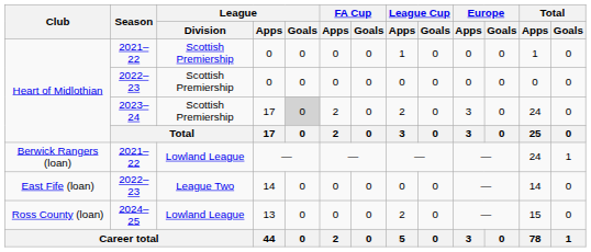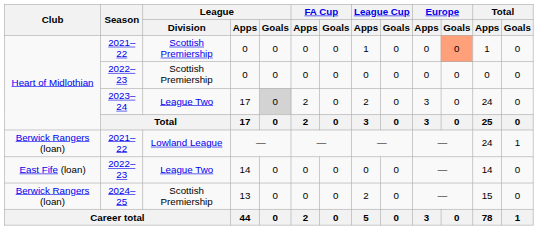 <table class="wikitable" style="text-align: center">
 <tr>
 <th rowspan="2">Club</th>
 <th rowspan="2">Season</th>
 <th colspan="3">League</th>
 <th colspan="2"><a href='#'>FA Cup</a></th>
 <th colspan="2"><a href='#'>League Cup</a></th>
 <th colspan="2"><a href='#'>Europe</a></th>
 <th colspan="2">Total</th>
 </tr>
 <tr>
 <th>Division</th>
 <th>Apps</th>
 <th>Goals</th>
 <th>Apps</th>
 <th>Goals</th>
 <th>Apps</th>
 <th>Goals</th>
 <th>Apps</th>
 <th>Goals</th>
 <th>Apps</th>
 <th>Goals</th>
 </tr>
 <tr>
 <td rowspan="4"><a href='#'>Heart of Midlothian</a></td>
 <td><a href='#'>2021–22</a></td>
 <td><a href='#'>Scottish Premiership</a></td>
 <td>0</td>
 <td>0</td>
 <td>0</td>
 <td>0</td>
 <td>1</td>
 <td>0</td>
 <td>0</td>
-<td>0</td>
+<td style="background: lightsalmon;">0</td>
 <td>1</td>
 <td>0</td>
 </tr>
 <tr>
 <td><a href='#'>2022–23</a></td>
 <td>Scottish Premiership</td>
 <td>0</td>
 <td>0</td>
 <td>0</td>
 <td>0</td>
 <td>0</td>
 <td>0</td>
 <td>0</td>
 <td>0</td>
 <td>0</td>
 <td>0</td>
 </tr>
 <tr>
 <td><a href='#'>2023–24</a></td>
-<td>Scottish Premiership</td>
+<td><a href='#'>League Two</a></td>
 <td>17</td>
 <td style="background: lightgrey;">0</td>
 <td>2</td>
 <td>0</td>
 <td>2</td>
 <td>0</td>
 <td>3</td>
 <td>0</td>
 <td>24</td>
 <td>0</td>
 </tr>
 <tr>
 <th colspan="2">Total</th>
 <th>17</th>
 <th>0</th>
 <th>2</th>
 <th>0</th>
 <th>3</th>
 <th>0</th>
 <th>3</th>
 <th>0</th>
 <th>25</th>
 <th>0</th>
 </tr>
 <tr>
 <td><a href='#'>Berwick Rangers</a> (loan)</td>
 <td><a href='#'>2021–22</a></td>
 <td><a href='#'>Lowland League</a></td>
 <td colspan="2">—</td>
 <td colspan="2">—</td>
 <td colspan="2">—</td>
 <td colspan="2">—</td>
 <td>24</td>
 <td>1</td>
 </tr>
 <tr>
 <td><a href='#'>East Fife</a> (loan)</td>
 <td><a href='#'>2022–23</a></td>
 <td><a href='#'>League Two</a></td>
 <td>14</td>
 <td>0</td>
 <td>0</td>
 <td>0</td>
 <td>0</td>
 <td>0</td>
 <td colspan="2">—</td>
 <td>14</td>
 <td>0</td>
 </tr>
 <tr>
-<td><a href='#'>Ross County</a> (loan)</td>
+<td><a href='#'>Berwick Rangers</a> (loan)</td>
 <td><a href='#'>2024–25</a></td>
-<td><a href='#'>Lowland League</a></td>
+<td>Scottish Premiership</td>
 <td>13</td>
 <td>0</td>
 <td>0</td>
 <td>0</td>
 <td>2</td>
 <td>0</td>
 <td colspan="2">—</td>
 <td>15</td>
 <td>0</td>
 </tr>
 <tr>
 <th colspan="3">Career total</th>
 <th>44</th>
 <th>0</th>
 <th>2</th>
 <th>0</th>
 <th>5</th>
 <th>0</th>
 <th>3</th>
 <th>0</th>
 <th>78</th>
 <th>1</th>
 </tr>
 </table>
